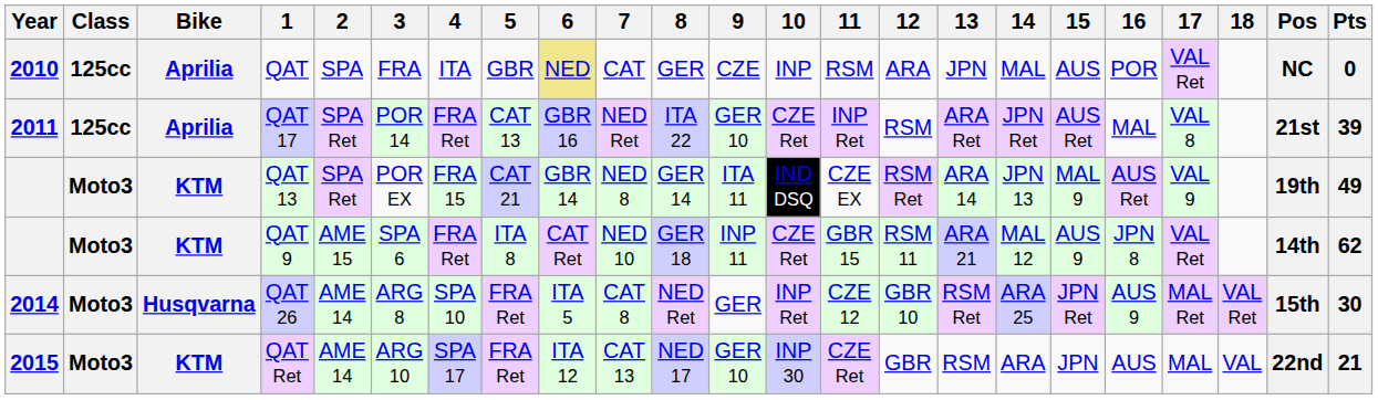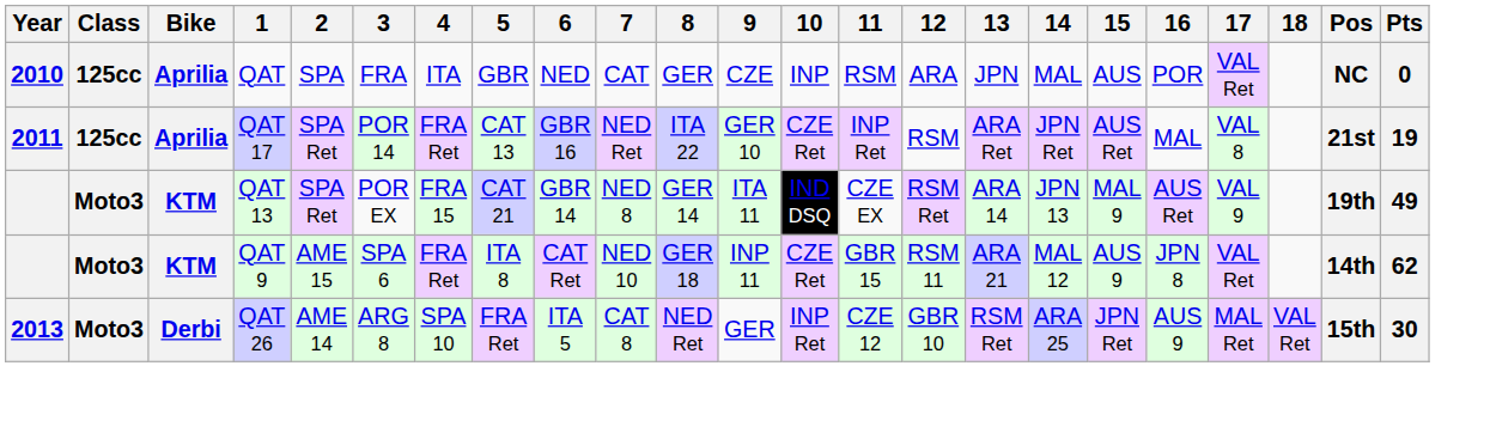 <table class="wikitable" style="text-align:center">
 <tr>
 <th>Year</th>
 <th>Class</th>
 <th>Bike</th>
 <th>1</th>
 <th>2</th>
 <th>3</th>
 <th>4</th>
 <th>5</th>
 <th>6</th>
 <th>7</th>
 <th>8</th>
 <th>9</th>
 <th>10</th>
 <th>11</th>
 <th>12</th>
 <th>13</th>
 <th>14</th>
 <th>15</th>
 <th>16</th>
 <th>17</th>
 <th>18</th>
 <th>Pos</th>
 <th>Pts</th>
 </tr>
 <tr>
 <th align="left"><a href='#'>2010</a></th>
 <th align="left">125cc</th>
 <th align="left"><a href='#'>Aprilia</a></th>
 <td><a href='#'>QAT</a></td>
 <td><a href='#'>SPA</a></td>
 <td><a href='#'>FRA</a></td>
 <td><a href='#'>ITA</a></td>
 <td><a href='#'>GBR</a></td>
-<td style="background: khaki;"><a href='#'>NED</a></td>
+<td><a href='#'>NED</a></td>
 <td><a href='#'>CAT</a></td>
 <td><a href='#'>GER</a></td>
 <td><a href='#'>CZE</a></td>
 <td><a href='#'>INP</a></td>
 <td><a href='#'>RSM</a></td>
 <td><a href='#'>ARA</a></td>
 <td><a href='#'>JPN</a></td>
 <td><a href='#'>MAL</a></td>
 <td><a href='#'>AUS</a></td>
 <td><a href='#'>POR</a></td>
 <td style="background:#EFCFFF;"><a href='#'>VAL</a><br><small>Ret</small></td>
 <td></td>
 <th>NC</th>
 <th>0</th>
 </tr>
 <tr>
 <th align="left"><a href='#'>2011</a></th>
 <th align="left">125cc</th>
 <th align="left"><a href='#'>Aprilia</a></th>
 <td style="background:#cfcfff;"><a href='#'>QAT</a><br><small>17</small></td>
 <td style="background:#EFCFFF;"><a href='#'>SPA</a><br><small>Ret</small></td>
 <td style="background:#dfffdf;"><a href='#'>POR</a><br><small>14</small></td>
 <td style="background:#EFCFFF;"><a href='#'>FRA</a><br><small>Ret</small></td>
 <td style="background:#dfffdf;"><a href='#'>CAT</a><br><small>13</small></td>
 <td style="background:#cfcfff;"><a href='#'>GBR</a><br><small>16</small></td>
 <td style="background:#EFCFFF;"><a href='#'>NED</a><br><small>Ret</small></td>
 <td style="background:#cfcfff;"><a href='#'>ITA</a><br><small>22</small></td>
 <td style="background:#dfffdf;"><a href='#'>GER</a><br><small>10</small></td>
 <td style="background:#EFCFFF;"><a href='#'>CZE</a><br><small>Ret</small></td>
 <td style="background:#EFCFFF;"><a href='#'>INP</a><br><small>Ret</small></td>
 <td><a href='#'>RSM</a></td>
 <td style="background:#EFCFFF;"><a href='#'>ARA</a><br><small>Ret</small></td>
 <td style="background:#EFCFFF;"><a href='#'>JPN</a><br><small>Ret</small></td>
 <td style="background:#EFCFFF;"><a href='#'>AUS</a><br><small>Ret</small></td>
 <td><a href='#'>MAL</a></td>
 <td style="background:#dfffdf;"><a href='#'>VAL</a><br><small>8</small></td>
 <td></td>
 <th>21st</th>
-<th>39</th>
+<th>19</th>
 </tr>
 <tr>
 <th align="left"></th>
 <th align="left">Moto3</th>
 <th align="left"><a href='#'>KTM</a></th>
 <td style="background:#dfffdf;"><a href='#'>QAT</a><br><small>13</small></td>
 <td style="background:#EFCFFF;"><a href='#'>SPA</a><br><small>Ret</small></td>
 <td><a href='#'>POR</a><br><small>EX</small></td>
 <td style="background:#dfffdf;"><a href='#'>FRA</a><br><small>15</small></td>
 <td style="background:#cfcfff;"><a href='#'>CAT</a><br><small>21</small></td>
 <td style="background:#dfffdf;"><a href='#'>GBR</a><br><small>14</small></td>
 <td style="background:#dfffdf;"><a href='#'>NED</a><br><small>8</small></td>
 <td style="background:#dfffdf;"><a href='#'>GER</a><br><small>14</small></td>
 <td style="background:#dfffdf;"><a href='#'>ITA</a><br><small>11</small></td>
 <td style="background:black; color:white;"><a href='#'><span>IND</span></a><br><small>DSQ</small></td>
 <td><a href='#'>CZE</a><br><small>EX</small></td>
 <td style="background:#EFCFFF;"><a href='#'>RSM</a><br><small>Ret</small></td>
 <td style="background:#dfffdf;"><a href='#'>ARA</a><br><small>14</small></td>
 <td style="background:#dfffdf;"><a href='#'>JPN</a><br><small>13</small></td>
 <td style="background:#dfffdf;"><a href='#'>MAL</a><br><small>9</small></td>
 <td style="background:#EFCFFF;"><a href='#'>AUS</a><br><small>Ret</small></td>
 <td style="background:#dfffdf;"><a href='#'>VAL</a><br><small>9</small></td>
 <td></td>
 <th>19th</th>
 <th>49</th>
 </tr>
 <tr>
 <th align="left"></th>
 <th align="left">Moto3</th>
 <th align="left"><a href='#'>KTM</a></th>
 <td style="background:#dfffdf;"><a href='#'>QAT</a><br><small>9</small></td>
 <td style="background:#dfffdf;"><a href='#'>AME</a><br><small>15</small></td>
 <td style="background:#dfffdf;"><a href='#'>SPA</a><br><small>6</small></td>
 <td style="background:#EFCFFF;"><a href='#'>FRA</a><br><small>Ret</small></td>
 <td style="background:#dfffdf;"><a href='#'>ITA</a><br><small>8</small></td>
 <td style="background:#EFCFFF;"><a href='#'>CAT</a><br><small>Ret</small></td>
 <td style="background:#dfffdf;"><a href='#'>NED</a><br><small>10</small></td>
 <td style="background:#cfcfff;"><a href='#'>GER</a><br><small>18</small></td>
 <td style="background:#dfffdf;"><a href='#'>INP</a><br><small>11</small></td>
 <td style="background:#EFCFFF;"><a href='#'>CZE</a><br><small>Ret</small></td>
 <td style="background:#dfffdf;"><a href='#'>GBR</a><br><small>15</small></td>
 <td style="background:#dfffdf;"><a href='#'>RSM</a><br><small>11</small></td>
 <td style="background:#cfcfff;"><a href='#'>ARA</a><br><small>21</small></td>
 <td style="background:#dfffdf;"><a href='#'>MAL</a><br><small>12</small></td>
 <td style="background:#dfffdf;"><a href='#'>AUS</a><br><small>9</small></td>
 <td style="background:#dfffdf;"><a href='#'>JPN</a><br><small>8</small></td>
 <td style="background:#EFCFFF;"><a href='#'>VAL</a><br><small>Ret</small></td>
 <td></td>
 <th>14th</th>
 <th>62</th>
 </tr>
 <tr>
-<th align="left"><a href='#'>2014</a></th>
+<th align="left"><a href='#'>2013</a></th>
 <th align="left">Moto3</th>
-<th align="left"><a href='#'>Husqvarna</a></th>
+<th align="left"><a href='#'>Derbi</a></th>
 <td style="background:#cfcfff;"><a href='#'>QAT</a><br><small>26</small></td>
 <td style="background:#dfffdf;"><a href='#'>AME</a><br><small>14</small></td>
 <td style="background:#dfffdf;"><a href='#'>ARG</a><br><small>8</small></td>
 <td style="background:#dfffdf;"><a href='#'>SPA</a><br><small>10</small></td>
 <td style="background:#EFCFFF;"><a href='#'>FRA</a><br><small>Ret</small></td>
 <td style="background:#dfffdf;"><a href='#'>ITA</a><br><small>5</small></td>
 <td style="background:#dfffdf;"><a href='#'>CAT</a><br><small>8</small></td>
 <td style="background:#EFCFFF;"><a href='#'>NED</a><br><small>Ret</small></td>
 <td><a href='#'>GER</a></td>
 <td style="background:#EFCFFF;"><a href='#'>INP</a><br><small>Ret</small></td>
 <td style="background:#dfffdf;"><a href='#'>CZE</a><br><small>12</small></td>
 <td style="background:#dfffdf;"><a href='#'>GBR</a><br><small>10</small></td>
 <td style="background:#EFCFFF;"><a href='#'>RSM</a><br><small>Ret</small></td>
 <td style="background:#cfcfff;"><a href='#'>ARA</a><br><small>25</small></td>
 <td style="background:#efcfff;"><a href='#'>JPN</a><br><small>Ret</small></td>
 <td style="background:#dfffdf;"><a href='#'>AUS</a><br><small>9</small></td>
 <td style="background:#efcfff;"><a href='#'>MAL</a><br><small>Ret</small></td>
 <td style="background:#efcfff;"><a href='#'>VAL</a><br><small>Ret</small></td>
 <th>15th</th>
 <th>30</th>
 </tr>
-<tr>
-<th align="left"><a href='#'>2015</a></th>
-<th align="left">Moto3</th>
-<th align="left"><a href='#'>KTM</a></th>
-<td style="background:#efcfff;"><a href='#'>QAT</a><br><small>Ret</small></td>
-<td style="background:#dfffdf;"><a href='#'>AME</a><br><small>14</small></td>
-<td style="background:#dfffdf;"><a href='#'>ARG</a><br><small>10</small></td>
-<td style="background:#cfcfff;"><a href='#'>SPA</a><br><small>17</small></td>
-<td style="background:#efcfff;"><a href='#'>FRA</a><br><small>Ret</small></td>
-<td style="background:#dfffdf;"><a href='#'>ITA</a><br><small>12</small></td>
-<td style="background:#dfffdf;"><a href='#'>CAT</a><br><small>13</small></td>
-<td style="background:#cfcfff;"><a href='#'>NED</a><br><small>17</small></td>
-<td style="background:#dfffdf;"><a href='#'>GER</a><br><small>10</small></td>
-<td style="background:#cfcfff;"><a href='#'>INP</a><br><small>30</small></td>
-<td style="background:#efcfff;"><a href='#'>CZE</a><br><small>Ret</small></td>
-<td><a href='#'>GBR</a></td>
-<td><a href='#'>RSM</a></td>
-<td><a href='#'>ARA</a></td>
-<td><a href='#'>JPN</a></td>
-<td><a href='#'>AUS</a></td>
-<td><a href='#'>MAL</a></td>
-<td><a href='#'>VAL</a></td>
-<th>22nd</th>
-<th>21</th>
-</tr>
 </table>
